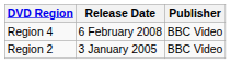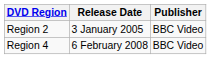 <table class="wikitable">
 <tr>
 <th><a href='#'>DVD Region</a></th>
 <th>Release Date</th>
 <th>Publisher</th>
 </tr>
 <tr>
+<td>Region 2</td>
+<td>3 January 2005</td>
+<td>BBC Video</td>
+</tr>
+<tr>
 <td>Region 4</td>
 <td>6 February 2008</td>
 <td>BBC Video</td>
 </tr>
-<tr>
-<td>Region 2</td>
-<td>3 January 2005</td>
-<td>BBC Video</td>
-</tr>
 </table>
